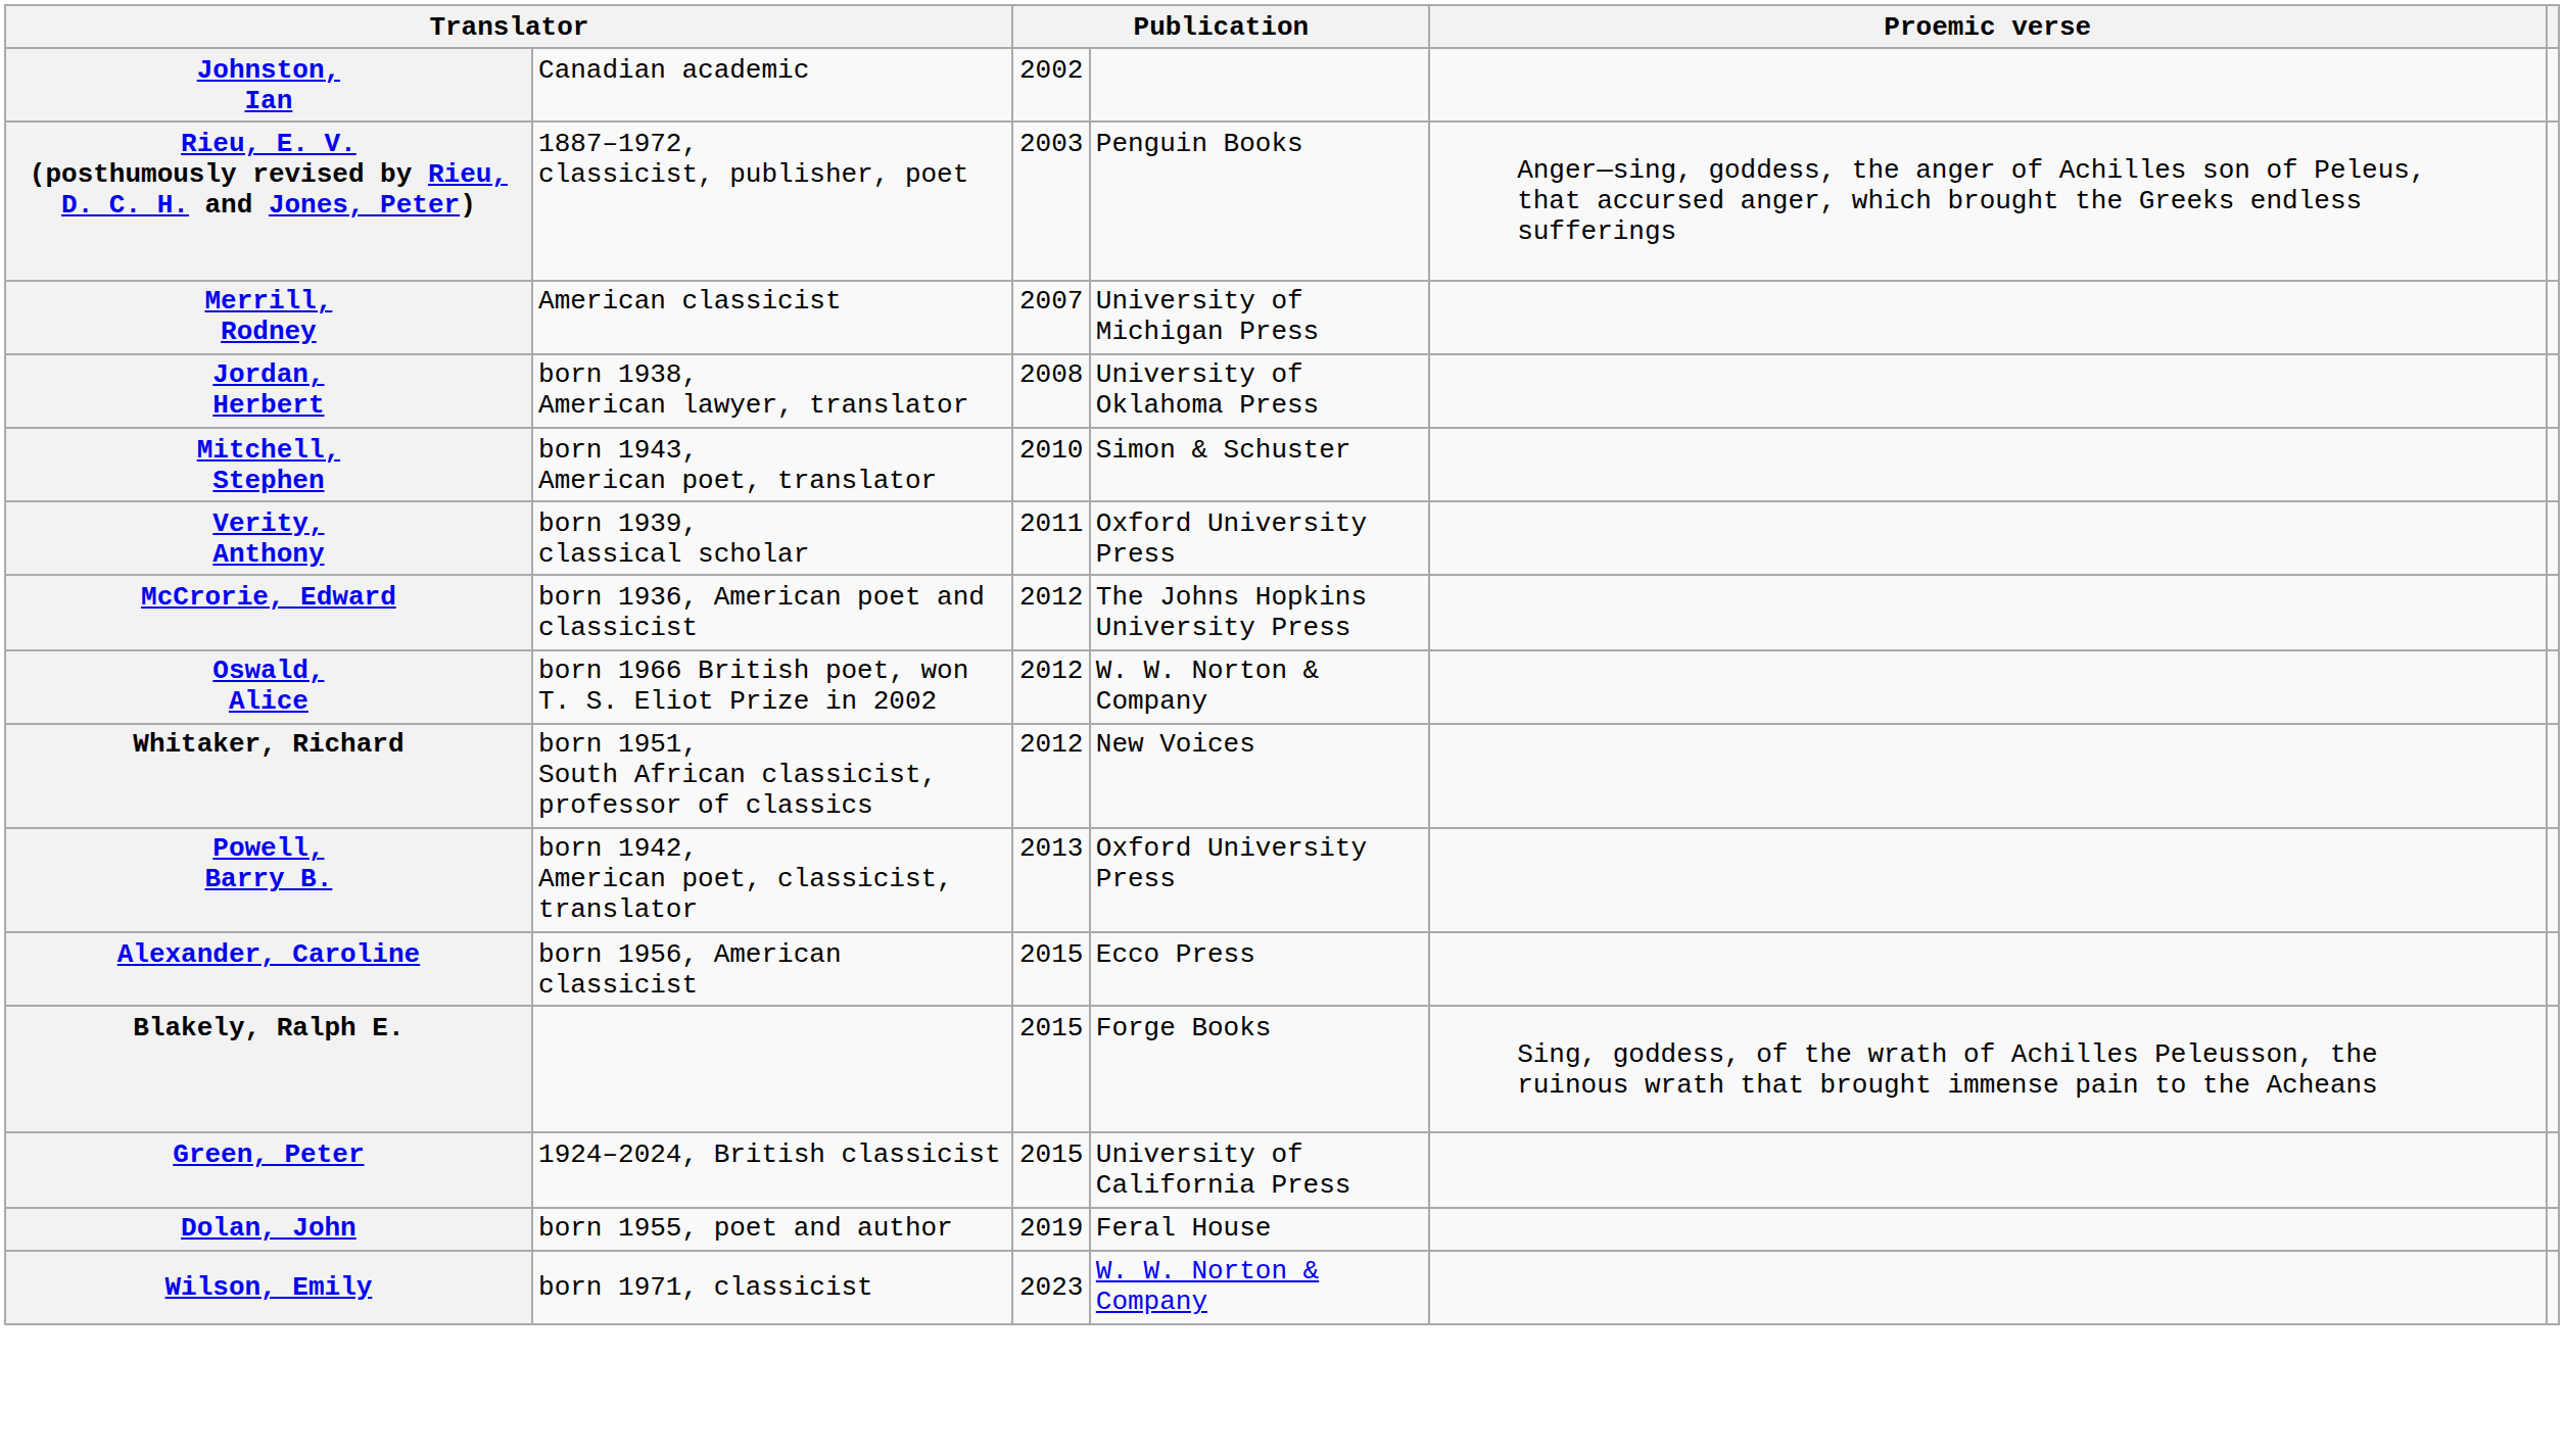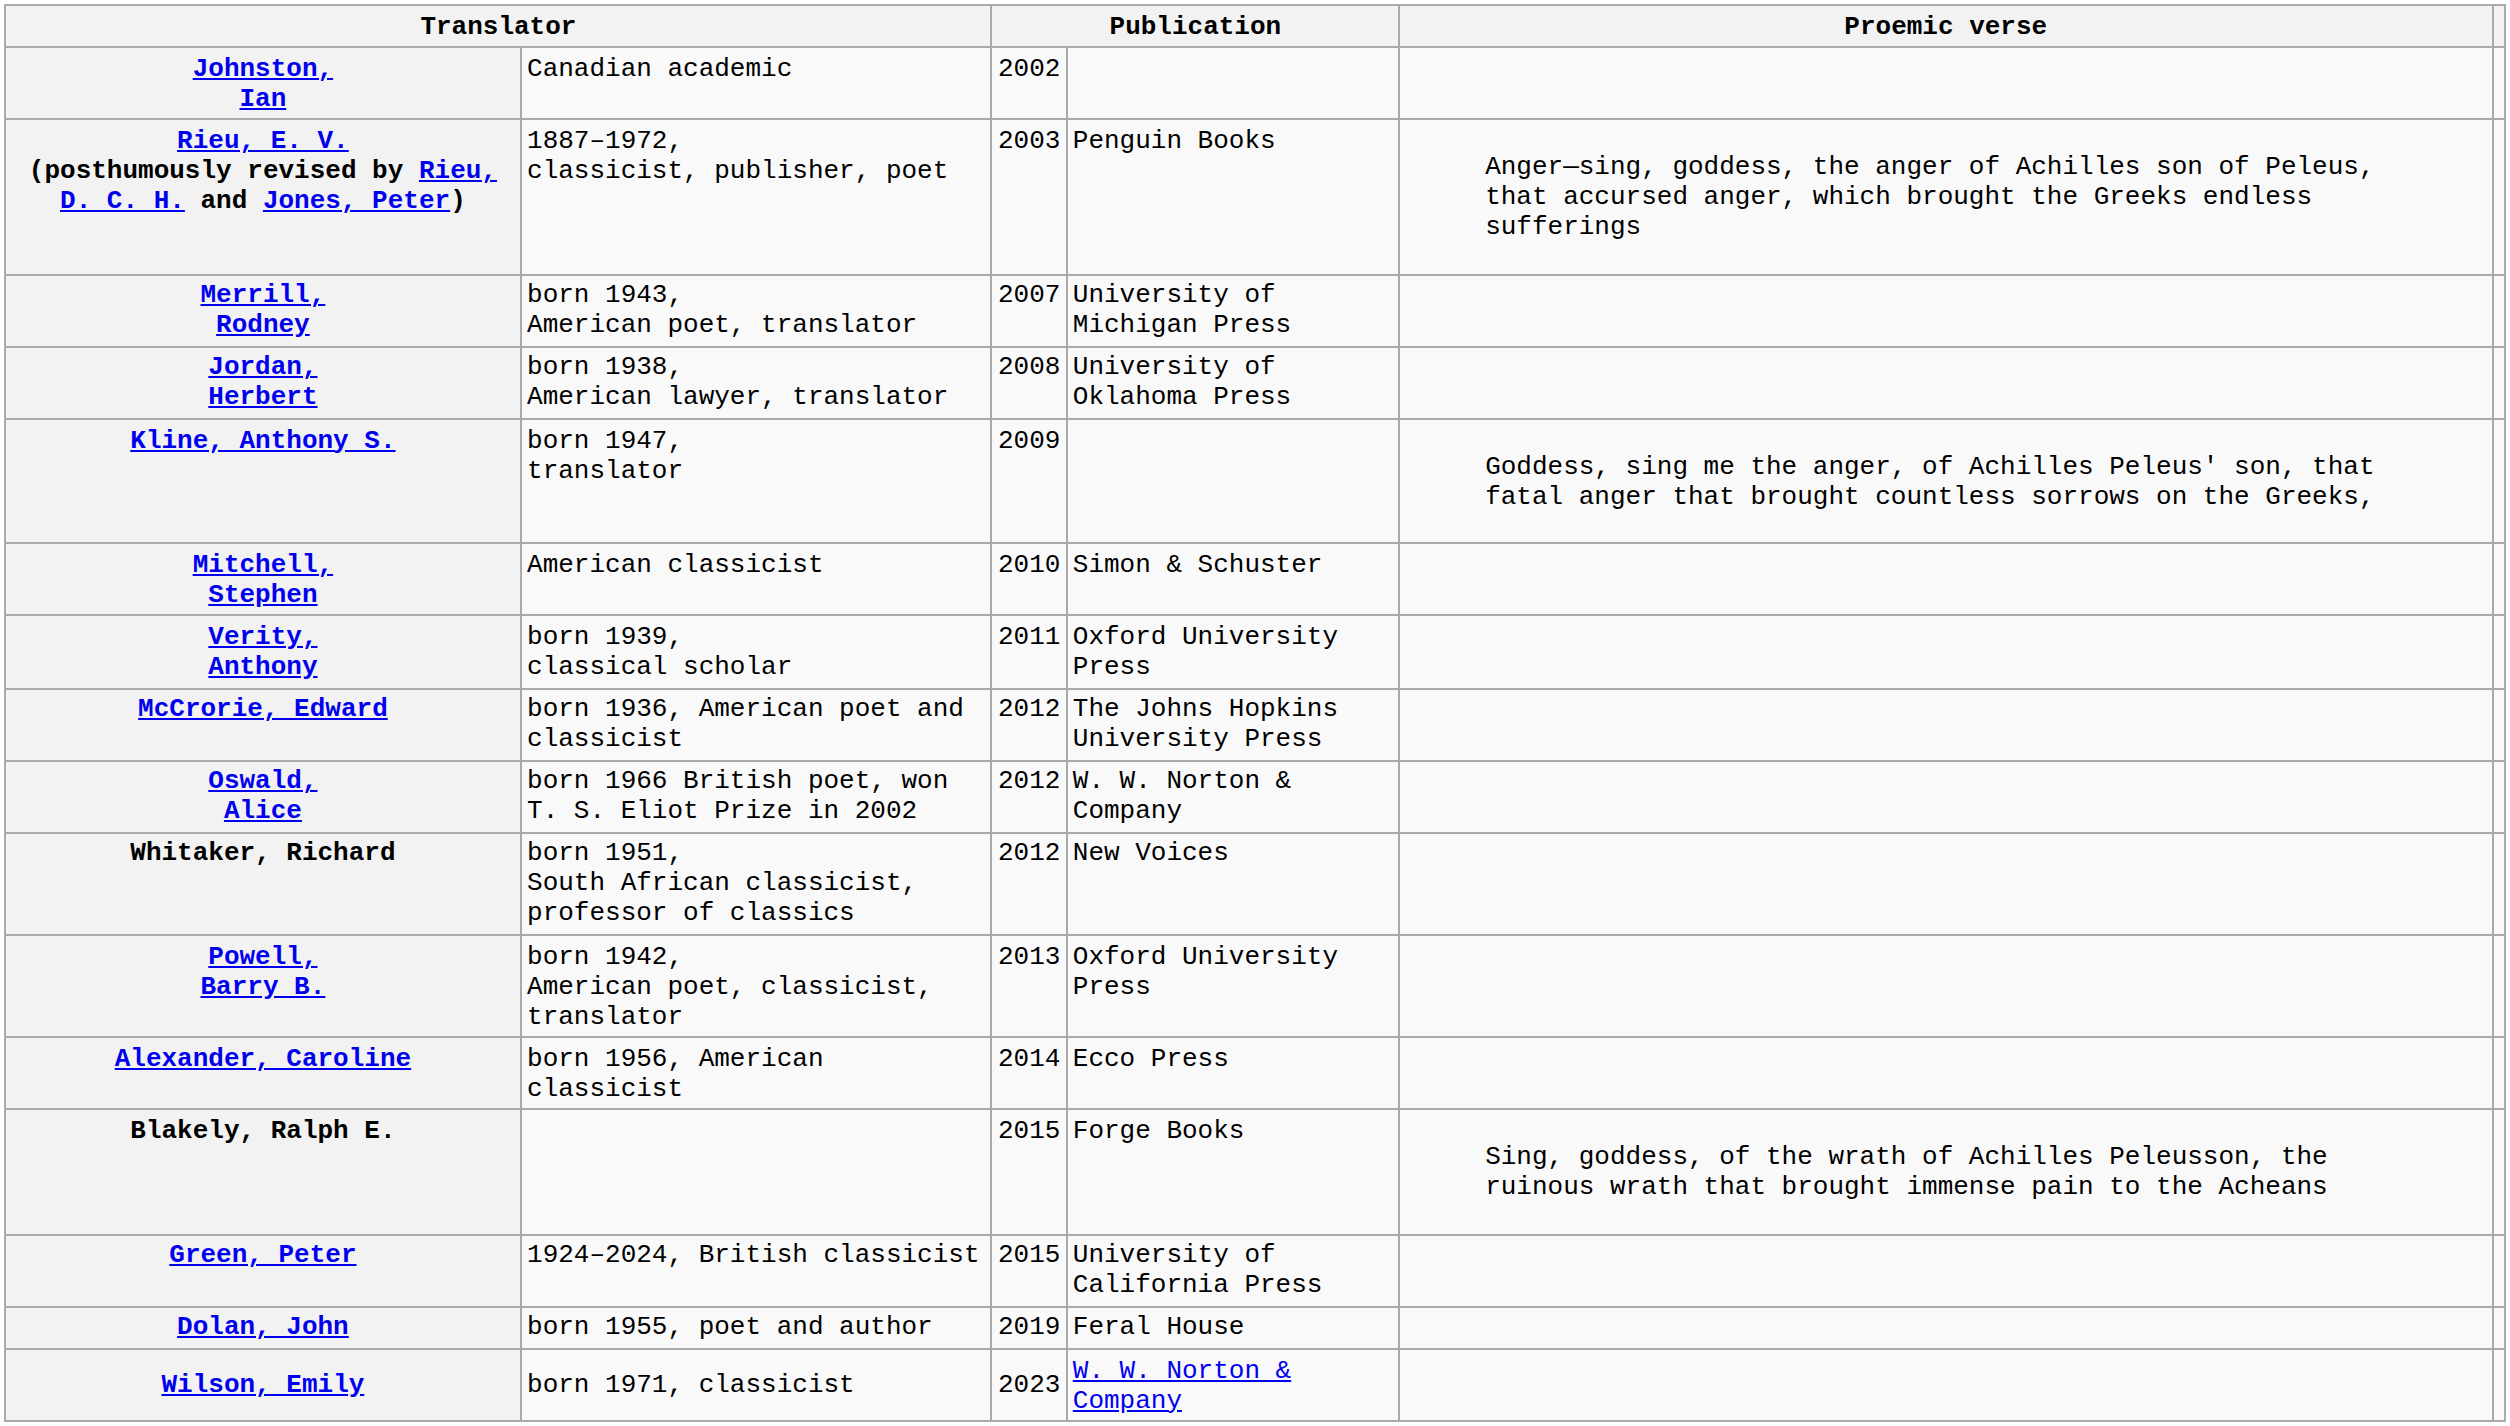 <table class="wikitable" ">
 <tr>
 <th scope="col" colspan="2">Translator</th>
 <th scope="col" colspan="2">Publication</th>
 <th scope="col">Proemic verse</th>
 <th scope="col"></th>
 </tr>
 <tr valign="top">
 <th><a href='#'>Johnston,<br>Ian</a></th>
 <td>Canadian academic</td>
 <td>2002</td>
 <td></td>
 <td><blockquote></blockquote></td>
 <td></td>
 </tr>
 <tr valign="top">
 <th><a href='#'>Rieu, E. V.</a><br> (posthumously revised by <a href='#'>Rieu, D. C. H.</a> and <a href='#'>Jones, Peter</a>)</th>
 <td>1887–1972,<br>classicist, publisher, poet</td>
 <td>2003</td>
 <td>Penguin Books</td>
 <td><blockquote>Anger—sing, goddess, the anger of Achilles son of Peleus, that accursed anger, which brought the Greeks endless sufferings</blockquote></td>
 <td></td>
 </tr>
 <tr valign="top">
 <th><a href='#'>Merrill,<br>Rodney</a></th>
-<td>American classicist</td>
+<td>born 1943,<br>American poet, translator</td>
 <td>2007</td>
 <td>University of Michigan Press</td>
 <td><br><blockquote></blockquote></td>
 <td></td>
 </tr>
 <tr valign="top">
 <th><a href='#'>Jordan,<br>Herbert</a></th>
 <td>born 1938,<br>American lawyer, translator</td>
 <td>2008</td>
 <td>University of Oklahoma Press</td>
 <td><blockquote></blockquote></td>
 <td></td>
 </tr>
 <tr valign="top">
+<th><a href='#'>Kline, Anthony S.</a></th>
+<td>born 1947,<br>translator</td>
+<td>2009</td>
+<td></td>
+<td><blockquote>Goddess, sing me the anger, of Achilles Peleus' son, that fatal anger that brought countless sorrows on the Greeks,</blockquote></td>
+<td></td>
+</tr>
+<tr valign="top">
 <th><a href='#'>Mitchell,<br>Stephen</a></th>
-<td>born 1943,<br>American poet, translator</td>
+<td>American classicist</td>
 <td>2010</td>
 <td>Simon & Schuster</td>
 <td><blockquote></blockquote></td>
 <td></td>
 </tr>
 <tr valign="top">
 <th><a href='#'>Verity,<br>Anthony</a></th>
 <td>born 1939,<br>classical scholar</td>
 <td>2011</td>
 <td>Oxford University Press</td>
 <td><blockquote></blockquote></td>
 <td></td>
 </tr>
 <tr valign="top">
 <th><a href='#'>McCrorie, Edward</a></th>
 <td>born 1936, American poet and classicist</td>
 <td>2012</td>
 <td>The Johns Hopkins University Press</td>
 <td><blockquote></blockquote></td>
 <td></td>
 </tr>
 <tr valign="top">
 <th><a href='#'>Oswald,<br>Alice</a></th>
 <td>born 1966 British poet, won T. S. Eliot Prize in 2002</td>
 <td>2012</td>
 <td>W. W. Norton & Company</td>
 <td> </td>
 <td></td>
 </tr>
 <tr valign="top">
 <th>Whitaker, Richard</th>
 <td>born 1951,<br>South African classicist, professor of classics</td>
 <td>2012</td>
 <td>New Voices</td>
 <td><blockquote></blockquote></td>
 <td></td>
 </tr>
 <tr valign="top">
 <th><a href='#'>Powell,<br>Barry B.</a></th>
 <td>born 1942,<br>American poet, classicist, translator</td>
 <td>2013</td>
 <td>Oxford University Press</td>
 <td><blockquote></blockquote></td>
 <td></td>
 </tr>
 <tr valign="top">
 <th><a href='#'>Alexander, Caroline</a></th>
 <td>born 1956, American classicist</td>
-<td>2015</td>
+<td>2014</td>
 <td>Ecco Press</td>
 <td><blockquote></blockquote></td>
 <td></td>
 </tr>
 <tr valign="top">
 <th>Blakely, Ralph E.</th>
 <td></td>
 <td>2015</td>
 <td>Forge Books</td>
 <td><blockquote>Sing, goddess, of the wrath of Achilles Peleusson, the ruinous wrath that brought immense pain to the Acheans</blockquote></td>
 <td></td>
 </tr>
 <tr valign="top">
 <th><a href='#'>Green, Peter</a></th>
 <td>1924–2024, British classicist</td>
 <td>2015</td>
 <td>University of California Press</td>
 <td><blockquote></blockquote></td>
 <td></td>
 </tr>
 <tr valign="top">
 <th><a href='#'>Dolan, John</a></th>
 <td>born 1955, poet and author</td>
 <td>2019</td>
 <td>Feral House</td>
 <td><blockquote></blockquote></td>
 <td></td>
 </tr>
 <tr>
 <th><a href='#'>Wilson, Emily</a></th>
 <td>born 1971, classicist</td>
 <td>2023</td>
 <td><a href='#'>W. W. Norton & Company</a></td>
 <td><blockquote></blockquote></td>
 <td></td>
 </tr>
 </table>
